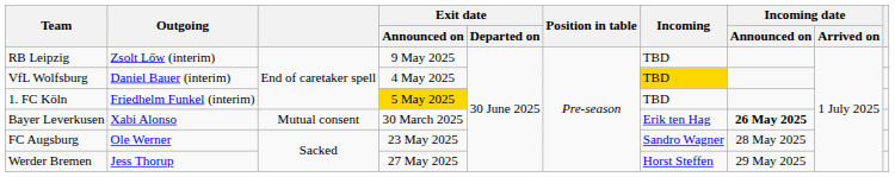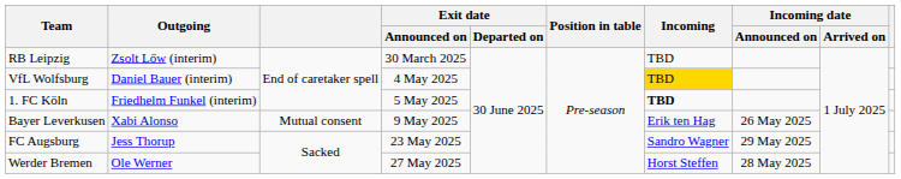 <table class="wikitable" style="text-align:center">
 <tr>
 <th rowspan="2">Team</th>
 <th rowspan="2">Outgoing</th>
 <th rowspan="2"></th>
 <th colspan="2">Exit date</th>
 <th rowspan="2">Position in table</th>
 <th rowspan="2">Incoming</th>
 <th colspan="2">Incoming date</th>
 <th rowspan="2"></th>
 </tr>
 <tr>
 <th>Announced on</th>
 <th>Departed on</th>
 <th>Announced on</th>
 <th>Arrived on</th>
 </tr>
 <tr>
 <td align="left">RB Leipzig</td>
 <td align="left"> <a href='#'>Zsolt Lőw</a> (interim)</td>
 <td rowspan=3>End of caretaker spell</td>
-<td>9 May 2025</td>
+<td>30 March 2025</td>
 <td rowspan=6>30 June 2025</td>
 <td rowspan=6><em>Pre-season</em></td>
 <td align="left"> TBD</td>
 <td></td>
 <td rowspan=6>1 July 2025</td>
 <td></td>
 </tr>
 <tr>
 <td align="left">VfL Wolfsburg</td>
 <td align="left"> <a href='#'>Daniel Bauer</a> (interim)</td>
 <td>4 May 2025</td>
 <td align="left" style="background: gold;"> TBD</td>
 <td></td>
 <td></td>
 </tr>
 <tr>
 <td align="left">1. FC Köln</td>
 <td align="left"> <a href='#'>Friedhelm Funkel</a> (interim)</td>
-<td style="background: gold;">5 May 2025</td>
-<td align="left"> TBD</td>
+<td>5 May 2025</td>
+<td align="left"><strong> TBD</strong></td>
 <td></td>
 <td></td>
 </tr>
 <tr>
 <td align="left">Bayer Leverkusen</td>
 <td align="left"> <a href='#'>Xabi Alonso</a></td>
 <td>Mutual consent</td>
-<td>30 March 2025</td>
+<td>9 May 2025</td>
 <td align="left"> <a href='#'>Erik ten Hag</a></td>
-<td><strong>26 May 2025</strong></td>
+<td>26 May 2025</td>
 <td></td>
 </tr>
 <tr>
 <td align="left">FC Augsburg</td>
-<td align="left"> <a href='#'>Ole Werner</a></td>
+<td align="left"> <a href='#'>Jess Thorup</a></td>
 <td rowspan=2>Sacked</td>
 <td>23 May 2025</td>
 <td align="left"> <a href='#'>Sandro Wagner</a></td>
-<td>28 May 2025</td>
+<td>29 May 2025</td>
 <td></td>
 </tr>
 <tr>
 <td align="left">Werder Bremen</td>
-<td align="left"> <a href='#'>Jess Thorup</a></td>
+<td align="left"> <a href='#'>Ole Werner</a></td>
 <td>27 May 2025</td>
 <td align="left"> <a href='#'>Horst Steffen</a></td>
-<td>29 May 2025</td>
+<td>28 May 2025</td>
 <td></td>
 </tr>
 </table>
